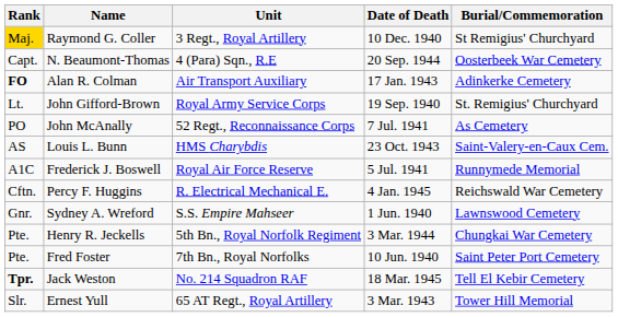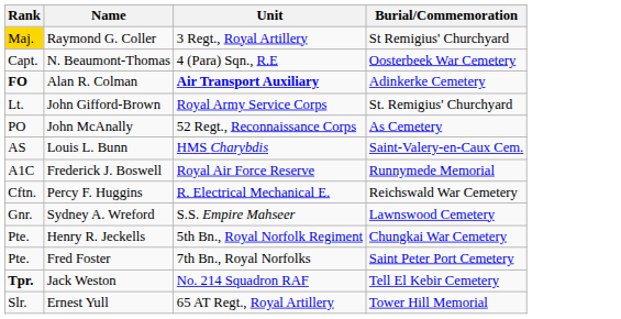 <table class="wikitable">
 <tr>
 <th>Rank</th>
 <th>Name</th>
 <th>Unit</th>
-<th>Date of Death</th>
 <th>Burial/Commemoration</th>
 </tr>
 <tr>
 <td style="background: gold;">Maj.</td>
 <td>Raymond G. Coller</td>
 <td>3 Regt., <a href='#'>Royal Artillery</a></td>
-<td>10 Dec. 1940</td>
 <td>St Remigius' Churchyard</td>
 </tr>
 <tr>
 <td>Capt.</td>
 <td>N. Beaumont-Thomas</td>
 <td>4 (Para) Sqn., <a href='#'>R.E</a></td>
-<td>20 Sep. 1944</td>
 <td><a href='#'>Oosterbeek War Cemetery</a></td>
 </tr>
 <tr>
 <td><strong>FO</strong></td>
 <td>Alan R. Colman</td>
-<td><a href='#'>Air Transport Auxiliary</a></td>
-<td>17 Jan. 1943</td>
+<td><strong><a href='#'>Air Transport Auxiliary</a></strong></td>
 <td><a href='#'>Adinkerke Cemetery</a></td>
 </tr>
 <tr>
 <td>Lt.</td>
 <td>John Gifford-Brown</td>
 <td><a href='#'>Royal Army Service Corps</a></td>
-<td>19 Sep. 1940</td>
 <td>St. Remigius' Churchyard</td>
 </tr>
 <tr>
 <td>PO</td>
 <td>John McAnally</td>
 <td>52 Regt., <a href='#'>Reconnaissance Corps</a></td>
-<td>7 Jul. 1941</td>
 <td><a href='#'>As Cemetery</a></td>
 </tr>
 <tr>
 <td>AS</td>
 <td>Louis L. Bunn</td>
 <td><a href='#'>HMS <em>Charybdis</em></a></td>
-<td>23 Oct. 1943</td>
 <td><a href='#'>Saint-Valery-en-Caux Cem.</a></td>
 </tr>
 <tr>
 <td>A1C</td>
 <td>Frederick J. Boswell</td>
 <td><a href='#'>Royal Air Force Reserve</a></td>
-<td>5 Jul. 1941</td>
 <td><a href='#'>Runnymede Memorial</a></td>
 </tr>
 <tr>
 <td>Cftn.</td>
 <td>Percy F. Huggins</td>
 <td><a href='#'>R. Electrical Mechanical E.</a></td>
-<td>4 Jan. 1945</td>
 <td>Reichswald War Cemetery</td>
 </tr>
 <tr>
 <td>Gnr.</td>
 <td>Sydney A. Wreford</td>
 <td>S.S. <em>Empire Mahseer</em></td>
-<td>1 Jun. 1940</td>
 <td><a href='#'>Lawnswood Cemetery</a></td>
 </tr>
 <tr>
 <td>Pte.</td>
 <td>Henry R. Jeckells</td>
 <td>5th Bn., <a href='#'>Royal Norfolk Regiment</a></td>
-<td>3 Mar. 1944</td>
 <td><a href='#'>Chungkai War Cemetery</a></td>
 </tr>
 <tr>
 <td>Pte.</td>
 <td>Fred Foster</td>
 <td>7th Bn., Royal Norfolks</td>
-<td>10 Jun. 1940</td>
 <td><a href='#'>Saint Peter Port Cemetery</a></td>
 </tr>
 <tr>
 <td><strong>Tpr.</strong></td>
 <td>Jack Weston</td>
 <td><a href='#'>No. 214 Squadron RAF</a></td>
-<td>18 Mar. 1945</td>
 <td><a href='#'>Tell El Kebir Cemetery</a></td>
 </tr>
 <tr>
 <td>Slr.</td>
 <td>Ernest Yull</td>
 <td>65 AT Regt., <a href='#'>Royal Artillery</a></td>
-<td>3 Mar. 1943</td>
 <td><a href='#'>Tower Hill Memorial</a></td>
 </tr>
 </table>
